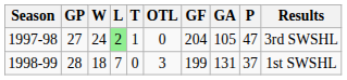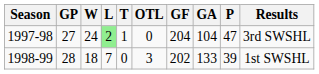 <table class="wikitable">
 <tr>
 <th>Season</th>
 <th>GP</th>
 <th>W</th>
 <th>L</th>
 <th>T</th>
 <th>OTL</th>
 <th>GF</th>
 <th>GA</th>
 <th>P</th>
 <th>Results</th>
 </tr>
 <tr align="center">
 <td>1997-98</td>
 <td>27</td>
 <td>24</td>
 <td style="background: lightgreen;">2</td>
 <td>1</td>
 <td>0</td>
 <td>204</td>
-<td>105</td>
+<td>104</td>
 <td>47</td>
 <td>3rd SWSHL</td>
 </tr>
 <tr align="center">
 <td>1998-99</td>
 <td>28</td>
 <td>18</td>
 <td>7</td>
 <td>0</td>
 <td>3</td>
-<td>199</td>
-<td>131</td>
-<td>37</td>
+<td>202</td>
+<td>133</td>
+<td>39</td>
 <td>1st SWSHL</td>
 </tr>
 </table>
